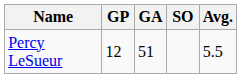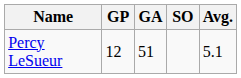 <table class="wikitable">
 <tr>
 <th width=90>Name</th>
 <th width=25>GP</th>
 <th width=25>GA</th>
 <th width=25>SO</th>
 <th width=25>Avg.</th>
 </tr>
 <tr>
 <td><a href='#'>Percy LeSueur</a></td>
 <td>12</td>
 <td>51</td>
 <td></td>
-<td>5.5</td>
+<td>5.1</td>
 </tr>
 <tr>
 </tr>
 </table>
